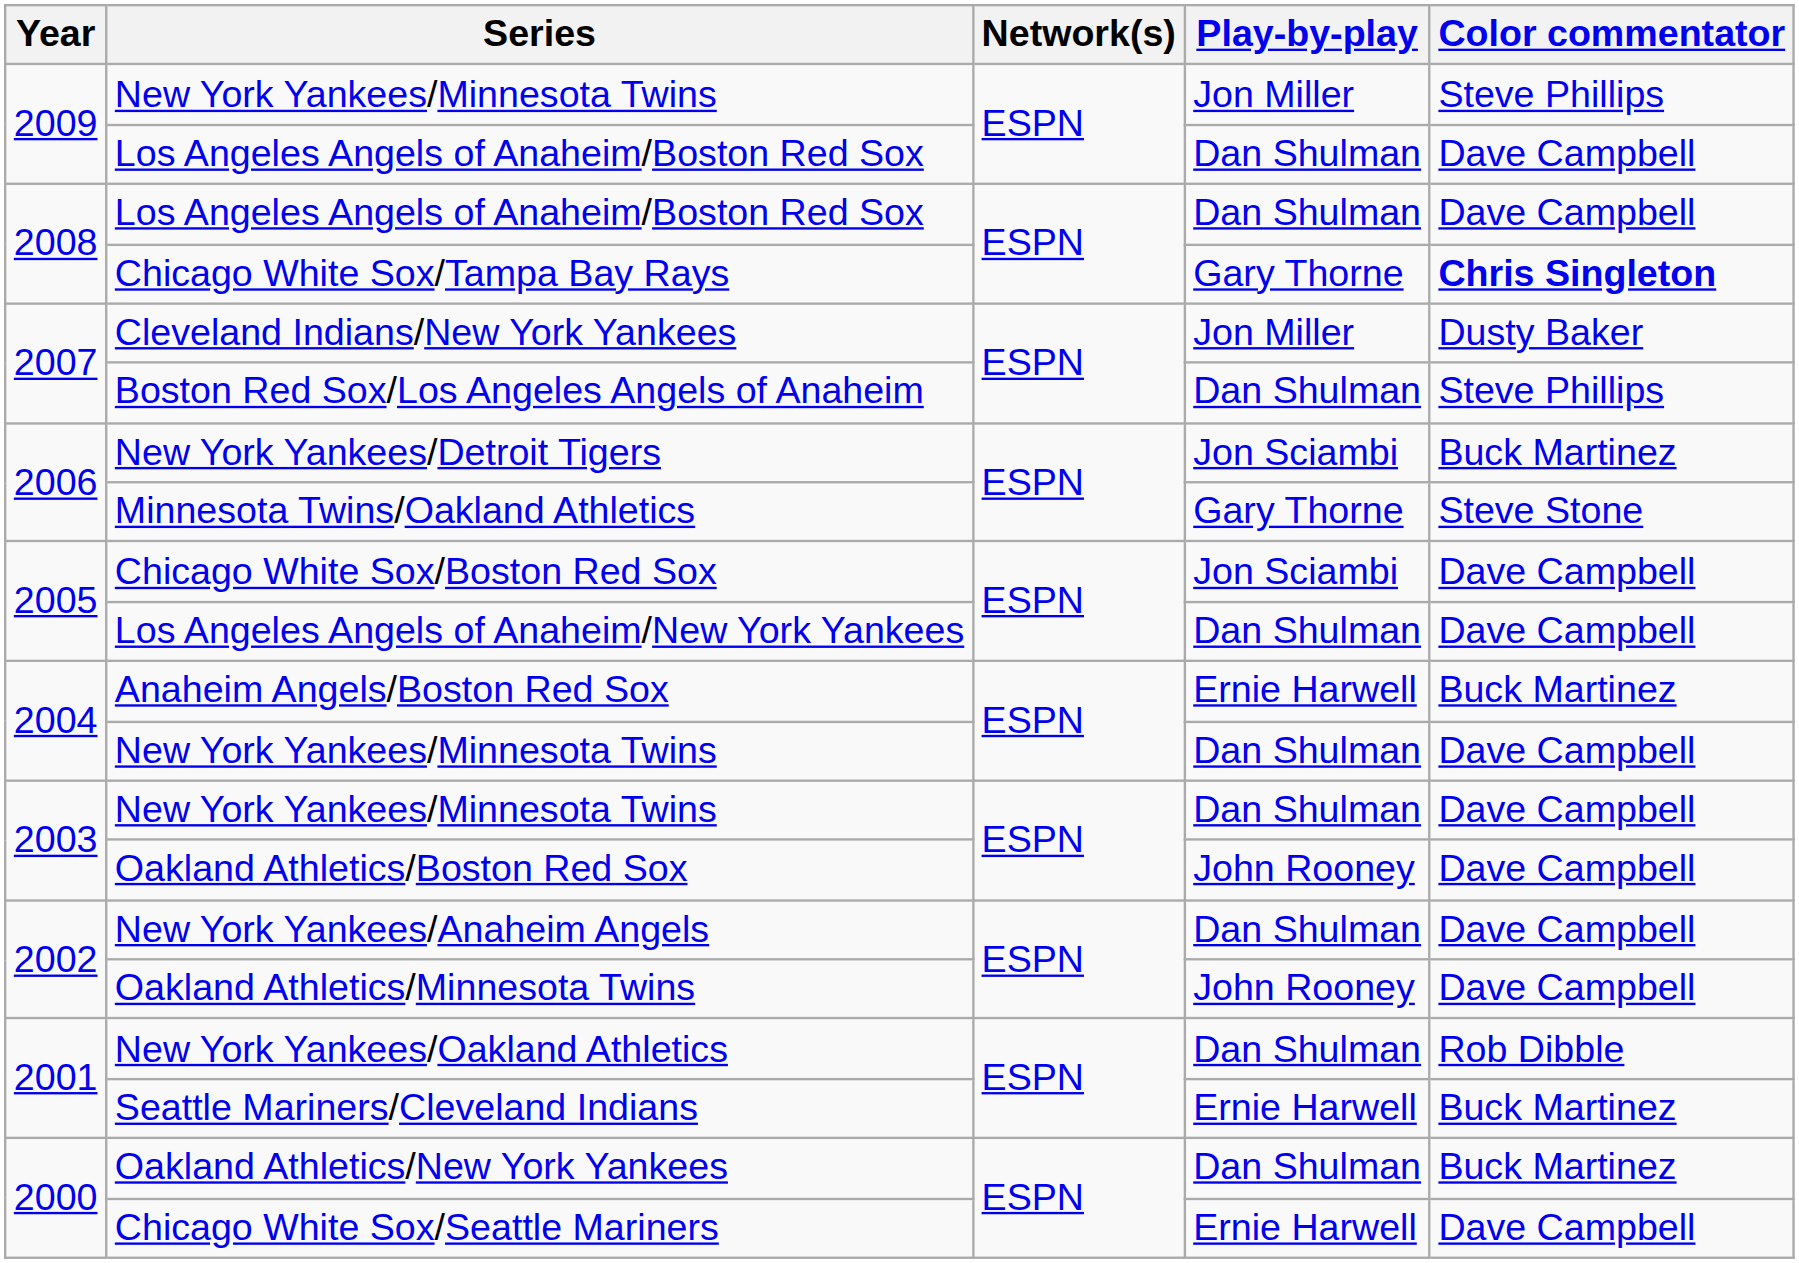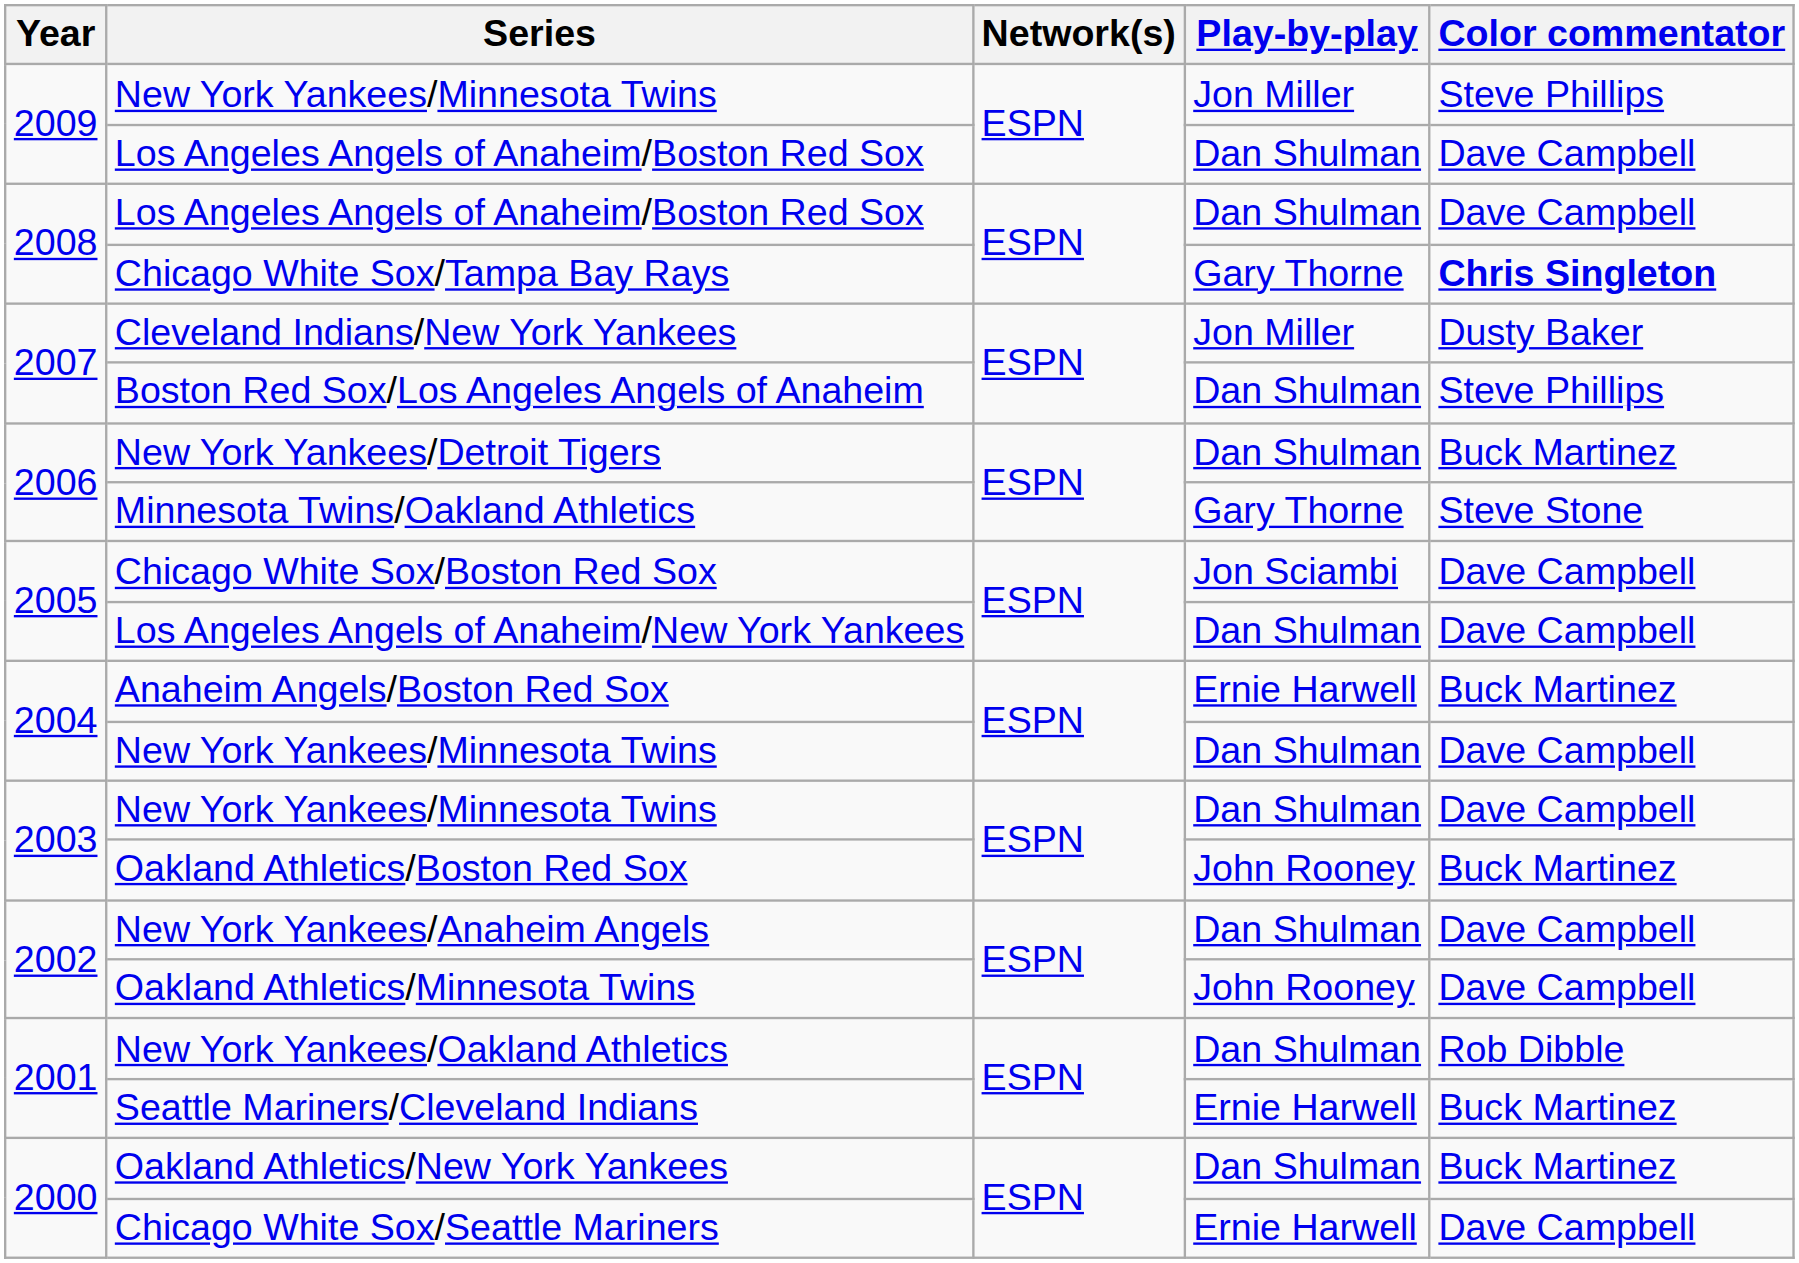 <table class="wikitable">
 <tr>
 <th>Year</th>
 <th>Series</th>
 <th>Network(s)</th>
 <th><a href='#'>Play-by-play</a></th>
 <th><a href='#'>Color commentator</a></th>
 </tr>
 <tr>
 <td rowspan=2><a href='#'>2009</a></td>
 <td><a href='#'>New York Yankees</a>/<a href='#'>Minnesota Twins</a></td>
 <td rowspan="2"><a href='#'>ESPN</a></td>
 <td><a href='#'>Jon Miller</a></td>
 <td><a href='#'>Steve Phillips</a></td>
 </tr>
 <tr>
 <td><a href='#'>Los Angeles Angels of Anaheim</a>/<a href='#'>Boston Red Sox</a></td>
 <td><a href='#'>Dan Shulman</a></td>
 <td><a href='#'>Dave Campbell</a></td>
 </tr>
 <tr>
 <td rowspan=2><a href='#'>2008</a></td>
 <td><a href='#'>Los Angeles Angels of Anaheim</a>/<a href='#'>Boston Red Sox</a></td>
 <td rowspan="2"><a href='#'>ESPN</a></td>
 <td><a href='#'>Dan Shulman</a></td>
 <td><a href='#'>Dave Campbell</a></td>
 </tr>
 <tr>
 <td><a href='#'>Chicago White Sox</a>/<a href='#'>Tampa Bay Rays</a></td>
 <td><a href='#'>Gary Thorne</a></td>
 <td><strong><a href='#'>Chris Singleton</a></strong></td>
 </tr>
 <tr>
 <td rowspan=2><a href='#'>2007</a></td>
 <td><a href='#'>Cleveland Indians</a>/<a href='#'>New York Yankees</a></td>
 <td rowspan="2"><a href='#'>ESPN</a></td>
 <td><a href='#'>Jon Miller</a></td>
 <td><a href='#'>Dusty Baker</a></td>
 </tr>
 <tr>
 <td><a href='#'>Boston Red Sox</a>/<a href='#'>Los Angeles Angels of Anaheim</a></td>
 <td><a href='#'>Dan Shulman</a></td>
 <td><a href='#'>Steve Phillips</a></td>
 </tr>
 <tr>
 <td rowspan=2><a href='#'>2006</a></td>
 <td><a href='#'>New York Yankees</a>/<a href='#'>Detroit Tigers</a></td>
 <td rowspan="2"><a href='#'>ESPN</a></td>
-<td><a href='#'>Jon Sciambi</a></td>
+<td><a href='#'>Dan Shulman</a></td>
 <td><a href='#'>Buck Martinez</a></td>
 </tr>
 <tr>
 <td><a href='#'>Minnesota Twins</a>/<a href='#'>Oakland Athletics</a></td>
 <td><a href='#'>Gary Thorne</a></td>
 <td><a href='#'>Steve Stone</a></td>
 </tr>
 <tr>
 <td rowspan=2><a href='#'>2005</a></td>
 <td><a href='#'>Chicago White Sox</a>/<a href='#'>Boston Red Sox</a></td>
 <td rowspan="2"><a href='#'>ESPN</a></td>
 <td><a href='#'>Jon Sciambi</a></td>
 <td><a href='#'>Dave Campbell</a></td>
 </tr>
 <tr>
 <td><a href='#'>Los Angeles Angels of Anaheim</a>/<a href='#'>New York Yankees</a></td>
 <td><a href='#'>Dan Shulman</a></td>
 <td><a href='#'>Dave Campbell</a></td>
 </tr>
 <tr>
 <td rowspan=2><a href='#'>2004</a></td>
 <td><a href='#'>Anaheim Angels</a>/<a href='#'>Boston Red Sox</a></td>
 <td rowspan="2"><a href='#'>ESPN</a></td>
 <td><a href='#'>Ernie Harwell</a></td>
 <td><a href='#'>Buck Martinez</a></td>
 </tr>
 <tr>
 <td><a href='#'>New York Yankees</a>/<a href='#'>Minnesota Twins</a></td>
 <td><a href='#'>Dan Shulman</a></td>
 <td><a href='#'>Dave Campbell</a></td>
 </tr>
 <tr>
 <td rowspan=2><a href='#'>2003</a></td>
 <td><a href='#'>New York Yankees</a>/<a href='#'>Minnesota Twins</a></td>
 <td rowspan="2"><a href='#'>ESPN</a></td>
 <td><a href='#'>Dan Shulman</a></td>
 <td><a href='#'>Dave Campbell</a></td>
 </tr>
 <tr>
 <td><a href='#'>Oakland Athletics</a>/<a href='#'>Boston Red Sox</a></td>
 <td><a href='#'>John Rooney</a></td>
-<td><a href='#'>Dave Campbell</a></td>
+<td><a href='#'>Buck Martinez</a></td>
 </tr>
 <tr>
 <td rowspan=2><a href='#'>2002</a></td>
 <td><a href='#'>New York Yankees</a>/<a href='#'>Anaheim Angels</a></td>
 <td rowspan="2"><a href='#'>ESPN</a></td>
 <td><a href='#'>Dan Shulman</a></td>
 <td><a href='#'>Dave Campbell</a></td>
 </tr>
 <tr>
 <td><a href='#'>Oakland Athletics</a>/<a href='#'>Minnesota Twins</a></td>
 <td><a href='#'>John Rooney</a></td>
 <td><a href='#'>Dave Campbell</a></td>
 </tr>
 <tr>
 <td rowspan=2><a href='#'>2001</a></td>
 <td><a href='#'>New York Yankees</a>/<a href='#'>Oakland Athletics</a></td>
 <td rowspan="2"><a href='#'>ESPN</a></td>
 <td><a href='#'>Dan Shulman</a></td>
 <td><a href='#'>Rob Dibble</a></td>
 </tr>
 <tr>
 <td><a href='#'>Seattle Mariners</a>/<a href='#'>Cleveland Indians</a></td>
 <td><a href='#'>Ernie Harwell</a></td>
 <td><a href='#'>Buck Martinez</a></td>
 </tr>
 <tr>
 <td rowspan=2><a href='#'>2000</a></td>
 <td><a href='#'>Oakland Athletics</a>/<a href='#'>New York Yankees</a></td>
 <td rowspan="2"><a href='#'>ESPN</a></td>
 <td><a href='#'>Dan Shulman</a></td>
 <td><a href='#'>Buck Martinez</a></td>
 </tr>
 <tr>
 <td><a href='#'>Chicago White Sox</a>/<a href='#'>Seattle Mariners</a></td>
 <td><a href='#'>Ernie Harwell</a></td>
 <td><a href='#'>Dave Campbell</a></td>
 </tr>
 </table>
